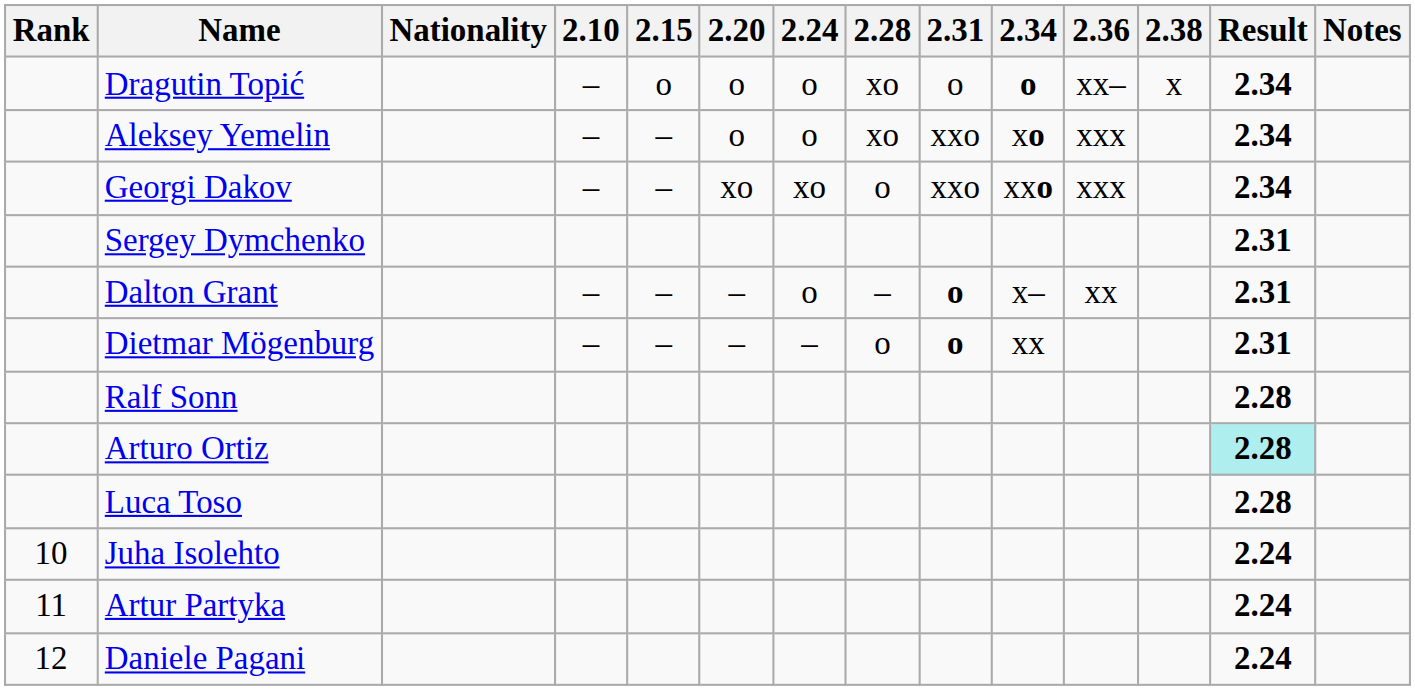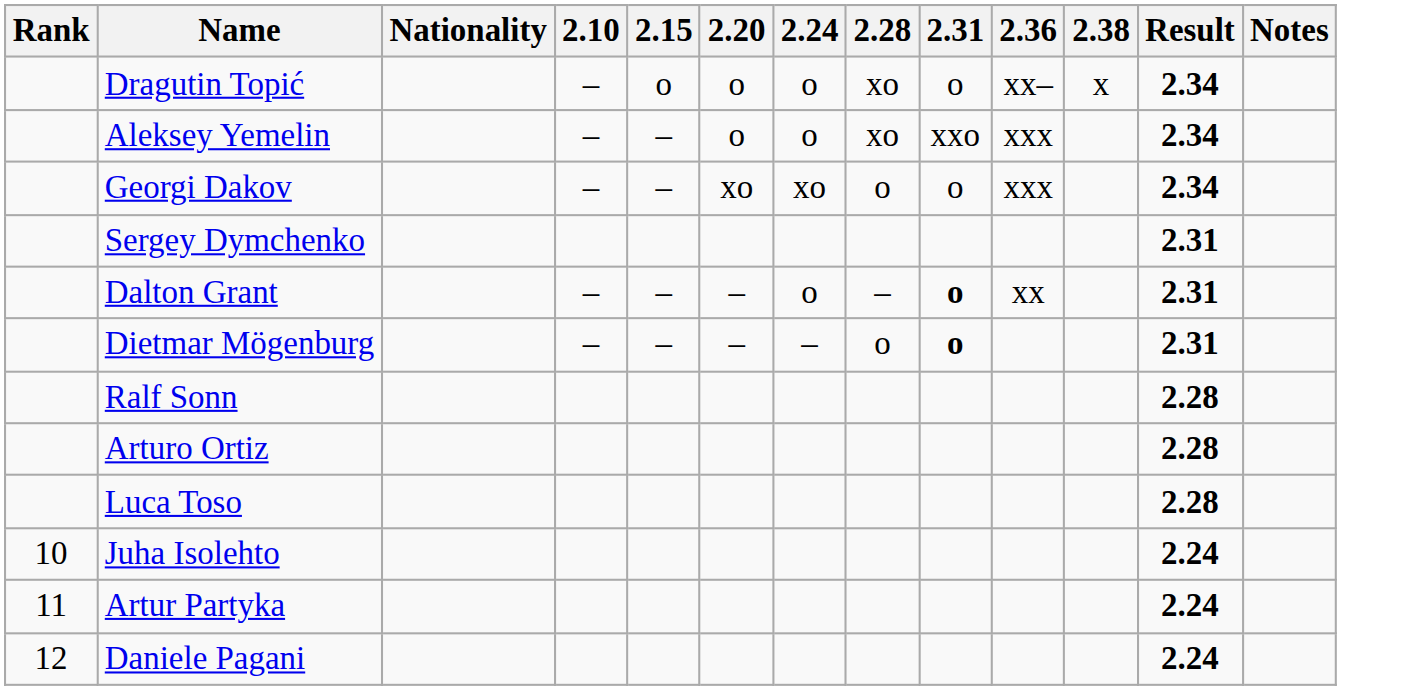 <table class="wikitable sortable" style="text-align:center">
 <tr>
 <th>Rank</th>
 <th>Name</th>
 <th>Nationality</th>
 <th>2.10</th>
 <th>2.15</th>
 <th>2.20</th>
 <th>2.24</th>
 <th>2.28</th>
 <th>2.31</th>
-<th>2.34</th>
 <th>2.36</th>
 <th>2.38</th>
 <th>Result</th>
 <th>Notes</th>
 </tr>
 <tr>
 <td></td>
 <td align="left"><a href='#'>Dragutin Topić</a></td>
 <td align=left></td>
 <td>–</td>
 <td>o</td>
 <td>o</td>
 <td>o</td>
 <td>xo</td>
 <td>o</td>
-<td><strong>o</strong></td>
 <td>xx–</td>
 <td>x</td>
 <td><strong>2.34</strong></td>
 <td></td>
 </tr>
 <tr>
 <td></td>
 <td align="left"><a href='#'>Aleksey Yemelin</a></td>
 <td align=left></td>
 <td>–</td>
 <td>–</td>
 <td>o</td>
 <td>o</td>
 <td>xo</td>
 <td>xxo</td>
-<td>x<strong>o</strong></td>
 <td>xxx</td>
 <td></td>
 <td><strong>2.34</strong></td>
 <td></td>
 </tr>
 <tr>
 <td></td>
 <td align="left"><a href='#'>Georgi Dakov</a></td>
 <td align=left></td>
 <td>–</td>
 <td>–</td>
 <td>xo</td>
 <td>xo</td>
 <td>o</td>
-<td>xxo</td>
-<td>xx<strong>o</strong></td>
+<td>o</td>
 <td>xxx</td>
 <td></td>
 <td><strong>2.34</strong></td>
 <td></td>
 </tr>
 <tr>
 <td></td>
 <td align="left"><a href='#'>Sergey Dymchenko</a></td>
 <td align=left></td>
-<td></td>
 <td></td>
 <td></td>
 <td></td>
 <td></td>
 <td></td>
 <td></td>
 <td></td>
 <td></td>
 <td><strong>2.31</strong></td>
 <td></td>
 </tr>
 <tr>
 <td></td>
 <td align="left"><a href='#'>Dalton Grant</a></td>
 <td align=left></td>
 <td>–</td>
 <td>–</td>
 <td>–</td>
 <td>o</td>
 <td>–</td>
 <td><strong>o</strong></td>
-<td>x–</td>
 <td>xx</td>
 <td></td>
 <td><strong>2.31</strong></td>
 <td></td>
 </tr>
 <tr>
 <td></td>
 <td align="left"><a href='#'>Dietmar Mögenburg</a></td>
 <td align=left></td>
 <td>–</td>
 <td>–</td>
 <td>–</td>
 <td>–</td>
 <td>o</td>
 <td><strong>o</strong></td>
-<td>xx</td>
 <td></td>
 <td></td>
 <td><strong>2.31</strong></td>
 <td></td>
 </tr>
 <tr>
 <td></td>
 <td align="left"><a href='#'>Ralf Sonn</a></td>
 <td align=left></td>
-<td></td>
 <td></td>
 <td></td>
 <td></td>
 <td></td>
 <td></td>
 <td></td>
 <td></td>
 <td></td>
 <td><strong>2.28</strong></td>
 <td></td>
 </tr>
 <tr>
 <td></td>
 <td align="left"><a href='#'>Arturo Ortiz</a></td>
 <td align=left></td>
 <td></td>
 <td></td>
 <td></td>
 <td></td>
 <td></td>
 <td></td>
 <td></td>
 <td></td>
-<td></td>
-<td style="background: paleturquoise;"><strong>2.28</strong></td>
+<td><strong>2.28</strong></td>
 <td></td>
 </tr>
 <tr>
 <td></td>
 <td align="left"><a href='#'>Luca Toso</a></td>
 <td align=left></td>
-<td></td>
 <td></td>
 <td></td>
 <td></td>
 <td></td>
 <td></td>
 <td></td>
 <td></td>
 <td></td>
 <td><strong>2.28</strong></td>
 <td></td>
 </tr>
 <tr>
 <td>10</td>
 <td align="left"><a href='#'>Juha Isolehto</a></td>
 <td align=left></td>
 <td></td>
 <td></td>
 <td></td>
 <td></td>
 <td></td>
 <td></td>
 <td></td>
 <td></td>
-<td></td>
 <td><strong>2.24</strong></td>
 <td></td>
 </tr>
 <tr>
 <td>11</td>
 <td align="left"><a href='#'>Artur Partyka</a></td>
 <td align=left></td>
-<td></td>
 <td></td>
 <td></td>
 <td></td>
 <td></td>
 <td></td>
 <td></td>
 <td></td>
 <td></td>
 <td><strong>2.24</strong></td>
 <td></td>
 </tr>
 <tr>
 <td>12</td>
 <td align="left"><a href='#'>Daniele Pagani</a></td>
 <td align=left></td>
 <td></td>
 <td></td>
 <td></td>
 <td></td>
 <td></td>
 <td></td>
 <td></td>
 <td></td>
-<td></td>
 <td><strong>2.24</strong></td>
 <td></td>
 </tr>
 </table>
